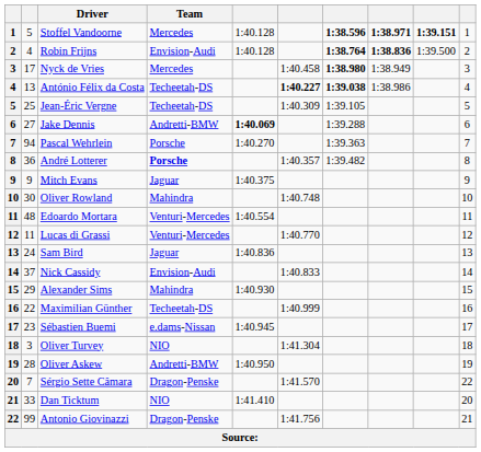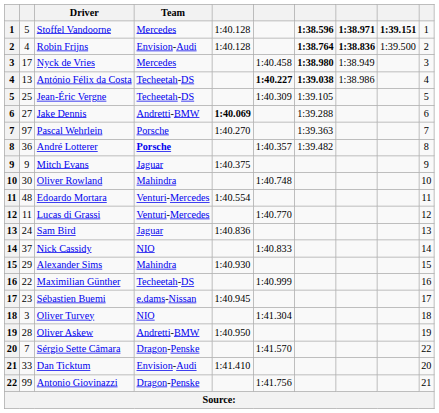 <table class="wikitable sortable" style="font-size: 85%">
 <tr>
 <th scope="col"></th>
 <th scope="col"></th>
 <th scope="col">Driver</th>
 <th scope="col">Team</th>
 <th scope="col"></th>
 <th scope="col"></th>
 <th scope="col"></th>
 <th scope="col"></th>
 <th scope="col"></th>
 <th scope="col"></th>
 </tr>
 <tr>
 <th scope="row">1</th>
 <td align="center">5</td>
 <td data-sort-value="VAN"> <a href='#'>Stoffel Vandoorne</a></td>
 <td><a href='#'>Mercedes</a></td>
 <td>1:40.128</td>
 <td></td>
 <td><strong>1:38.596</strong></td>
 <td><strong>1:38.971</strong></td>
 <td><strong>1:39.151</strong></td>
 <td align="center">1</td>
 </tr>
 <tr>
 <th scope="row">2</th>
 <td align="center">4</td>
 <td data-sort-value="FRI"> <a href='#'>Robin Frijns</a></td>
 <td><a href='#'>Envision</a>-<a href='#'>Audi</a></td>
 <td>1:40.128</td>
 <td></td>
 <td><strong>1:38.764</strong></td>
 <td><strong>1:38.836</strong></td>
 <td>1:39.500</td>
 <td align="center">2</td>
 </tr>
 <tr>
 <th scope="row">3</th>
 <td align="center">17</td>
 <td data-sort-value="DEV"> <a href='#'>Nyck de Vries</a></td>
 <td><a href='#'>Mercedes</a></td>
 <td></td>
 <td>1:40.458</td>
 <td><strong>1:38.980</strong></td>
 <td>1:38.949</td>
 <td></td>
 <td align="center">3</td>
 </tr>
 <tr>
 <th scope="row">4</th>
 <td align="center">13</td>
 <td data-sort-value="DAC"> <a href='#'>António Félix da Costa</a></td>
 <td><a href='#'>Techeetah</a>-<a href='#'>DS</a></td>
 <td></td>
 <td><strong>1:40.227</strong></td>
 <td><strong>1:39.038</strong></td>
 <td>1:38.986</td>
 <td></td>
 <td align="center">4</td>
 </tr>
 <tr>
 <th scope="row">5</th>
 <td align="center">25</td>
 <td data-sort-value="JEV"> <a href='#'>Jean-Éric Vergne</a></td>
 <td><a href='#'>Techeetah</a>-<a href='#'>DS</a></td>
 <td></td>
 <td>1:40.309</td>
 <td>1:39.105</td>
 <td></td>
 <td></td>
 <td align="center">5</td>
 </tr>
 <tr>
 <th scope="row">6</th>
 <td align="center">27</td>
 <td data-sort-value="DEN"> <a href='#'>Jake Dennis</a></td>
 <td><a href='#'>Andretti</a>-<a href='#'>BMW</a></td>
 <td><strong>1:40.069</strong></td>
 <td></td>
 <td>1:39.288</td>
 <td></td>
 <td></td>
 <td align="center">6</td>
 </tr>
 <tr>
 <th scope="row">7</th>
-<td align="center">94</td>
+<td align="center">97</td>
 <td data-sort-value="WEH"> <a href='#'>Pascal Wehrlein</a></td>
 <td><a href='#'>Porsche</a></td>
 <td>1:40.270</td>
 <td></td>
 <td>1:39.363</td>
 <td></td>
 <td></td>
 <td align="center">7</td>
 </tr>
 <tr>
 <th scope="row">8</th>
 <td align="center">36</td>
 <td data-sort-value="LOT"> <a href='#'>André Lotterer</a></td>
 <td><strong><a href='#'>Porsche</a></strong></td>
 <td></td>
 <td>1:40.357</td>
 <td>1:39.482</td>
 <td></td>
 <td></td>
 <td align="center">8</td>
 </tr>
 <tr>
 <th scope="row">9</th>
 <td align="center">9</td>
 <td data-sort-value="EVA"> <a href='#'>Mitch Evans</a></td>
 <td><a href='#'>Jaguar</a></td>
 <td>1:40.375</td>
 <td></td>
 <td></td>
 <td></td>
 <td></td>
 <td align="center">9</td>
 </tr>
 <tr>
 <th scope="row">10</th>
 <td align="center">30</td>
 <td data-sort-value="ROW"> <a href='#'>Oliver Rowland</a></td>
 <td><a href='#'>Mahindra</a></td>
 <td></td>
 <td>1:40.748</td>
 <td></td>
 <td></td>
 <td></td>
 <td align="center">10</td>
 </tr>
 <tr>
 <th scope="row">11</th>
 <td align="center">48</td>
 <td data-sort-value="MOR"> <a href='#'>Edoardo Mortara</a></td>
 <td><a href='#'>Venturi</a>-<a href='#'>Mercedes</a></td>
 <td>1:40.554</td>
 <td></td>
 <td></td>
 <td></td>
 <td></td>
 <td align="center">11</td>
 </tr>
 <tr>
 <th scope="row">12</th>
 <td align="center">11</td>
 <td data-sort-value="DIG"> <a href='#'>Lucas di Grassi</a></td>
 <td><a href='#'>Venturi</a>-<a href='#'>Mercedes</a></td>
 <td></td>
 <td>1:40.770</td>
 <td></td>
 <td></td>
 <td></td>
 <td align="center">12</td>
 </tr>
 <tr>
 <th scope="row">13</th>
 <td align="center">24</td>
 <td data-sort-value="BIR"> <a href='#'>Sam Bird</a></td>
 <td><a href='#'>Jaguar</a></td>
 <td>1:40.836</td>
 <td></td>
 <td></td>
 <td></td>
 <td></td>
 <td align="center">13</td>
 </tr>
 <tr>
 <th scope="row">14</th>
 <td align="center">37</td>
 <td data-sort-value="CAS"> <a href='#'>Nick Cassidy</a></td>
-<td><a href='#'>Envision</a>-<a href='#'>Audi</a></td>
+<td><a href='#'>NIO</a></td>
 <td></td>
 <td>1:40.833</td>
 <td></td>
 <td></td>
 <td></td>
 <td align="center">14</td>
 </tr>
 <tr>
 <th scope="row">15</th>
 <td align="center">29</td>
 <td data-sort-value="SIM"> <a href='#'>Alexander Sims</a></td>
 <td><a href='#'>Mahindra</a></td>
 <td>1:40.930</td>
 <td></td>
 <td></td>
 <td></td>
 <td></td>
 <td align="center">15</td>
 </tr>
 <tr>
 <th scope="row">16</th>
 <td align="center">22</td>
 <td data-sort-value="GUE"> <a href='#'>Maximilian Günther</a></td>
 <td><a href='#'>Techeetah</a>-<a href='#'>DS</a></td>
 <td></td>
 <td>1:40.999</td>
 <td></td>
 <td></td>
 <td></td>
 <td align="center">16</td>
 </tr>
 <tr>
 <th scope="row">17</th>
 <td align="center">23</td>
 <td data-sort-value="BUE"> <a href='#'>Sébastien Buemi</a></td>
 <td><a href='#'>e.dams</a>-<a href='#'>Nissan</a></td>
 <td>1:40.945</td>
 <td></td>
 <td></td>
 <td></td>
 <td></td>
 <td align="center">17</td>
 </tr>
 <tr>
 <th scope="row">18</th>
 <td align="center">3</td>
 <td data-sort-value="TUR"> <a href='#'>Oliver Turvey</a></td>
 <td><a href='#'>NIO</a></td>
 <td></td>
 <td>1:41.304</td>
 <td></td>
 <td></td>
 <td></td>
 <td align="center">18</td>
 </tr>
 <tr>
 <th scope="row">19</th>
 <td align="center">28</td>
 <td data-sort-value="ASK"> <a href='#'>Oliver Askew</a></td>
 <td><a href='#'>Andretti</a>-<a href='#'>BMW</a></td>
 <td>1:40.950</td>
 <td></td>
 <td></td>
 <td></td>
 <td></td>
 <td align="center">19</td>
 </tr>
 <tr>
 <th scope="row">20</th>
 <td align="center">7</td>
 <td data-sort-value="SET"> <a href='#'>Sérgio Sette Câmara</a></td>
 <td><a href='#'>Dragon</a>-<a href='#'>Penske</a></td>
 <td></td>
 <td>1:41.570</td>
 <td></td>
 <td></td>
 <td></td>
 <td align="center">22</td>
 </tr>
 <tr>
 <th scope="row">21</th>
 <td align="center">33</td>
 <td data-sort-value="TIC"> <a href='#'>Dan Ticktum</a></td>
-<td><a href='#'>NIO</a></td>
+<td><a href='#'>Envision</a>-<a href='#'>Audi</a></td>
 <td>1:41.410</td>
 <td></td>
 <td></td>
 <td></td>
 <td></td>
 <td align="center">20</td>
 </tr>
 <tr>
 <th scope="row">22</th>
 <td align="center">99</td>
 <td data-sort-value="GIO"> <a href='#'>Antonio Giovinazzi</a></td>
 <td><a href='#'>Dragon</a>-<a href='#'>Penske</a></td>
 <td></td>
 <td>1:41.756</td>
 <td></td>
 <td></td>
 <td></td>
 <td align="center">21</td>
 </tr>
 <tr>
 <th colspan="10">Source:</th>
 </tr>
 </table>
